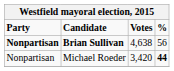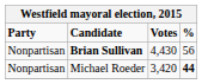 <table class="wikitable">
 <tr>
 <th colspan="4">Westfield mayoral election, 2015</th>
 </tr>
 <tr>
 <td><strong>Party</strong></td>
 <td><strong>Candidate</strong></td>
 <td><strong>Votes</strong></td>
 <td><strong>%</strong></td>
 </tr>
 <tr>
-<td><strong>Nonpartisan</strong></td>
+<td>Nonpartisan</td>
 <td><strong>Brian Sullivan</strong></td>
-<td>4,638</td>
+<td>4,430</td>
 <td>56</td>
 </tr>
 <tr>
 <td>Nonpartisan</td>
 <td>Michael Roeder</td>
 <td>3,420</td>
 <td><strong>44</strong></td>
 </tr>
 <tr>
 </tr>
 </table>
